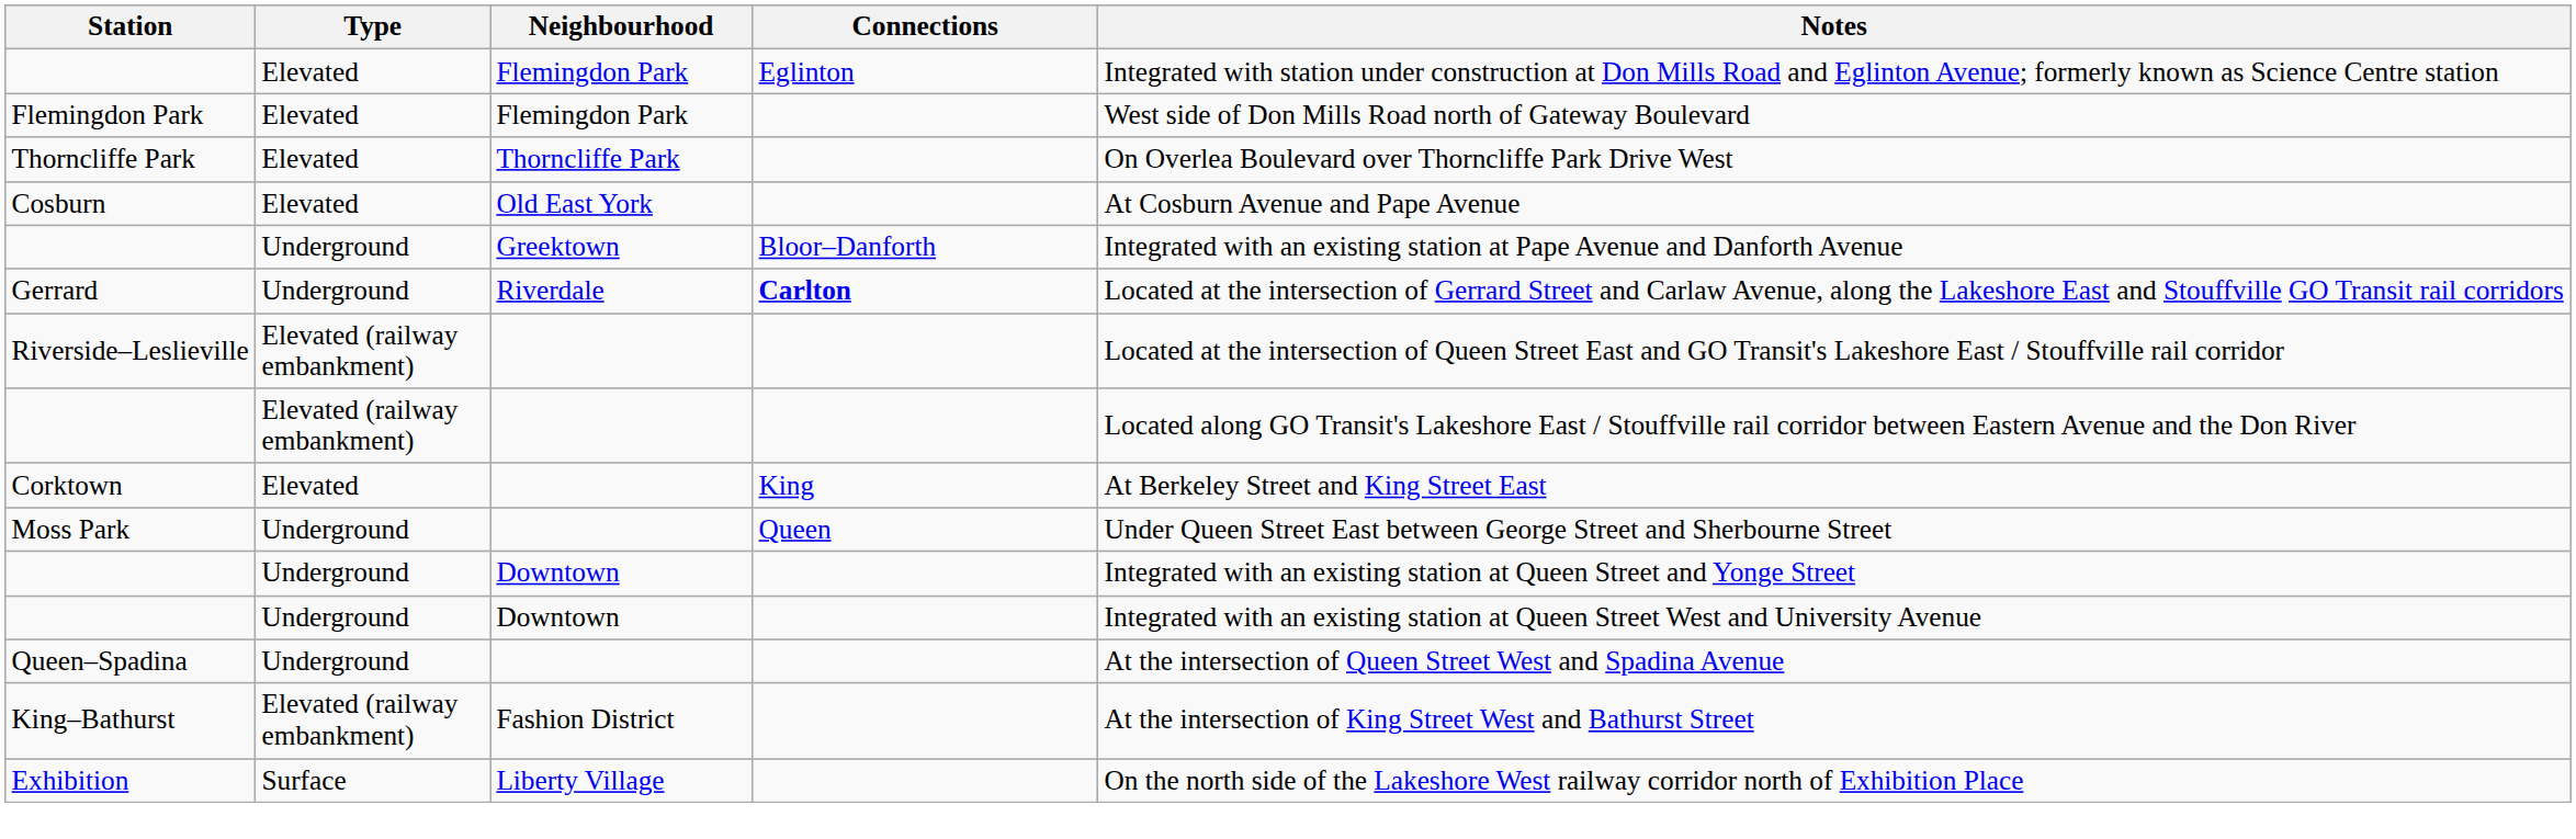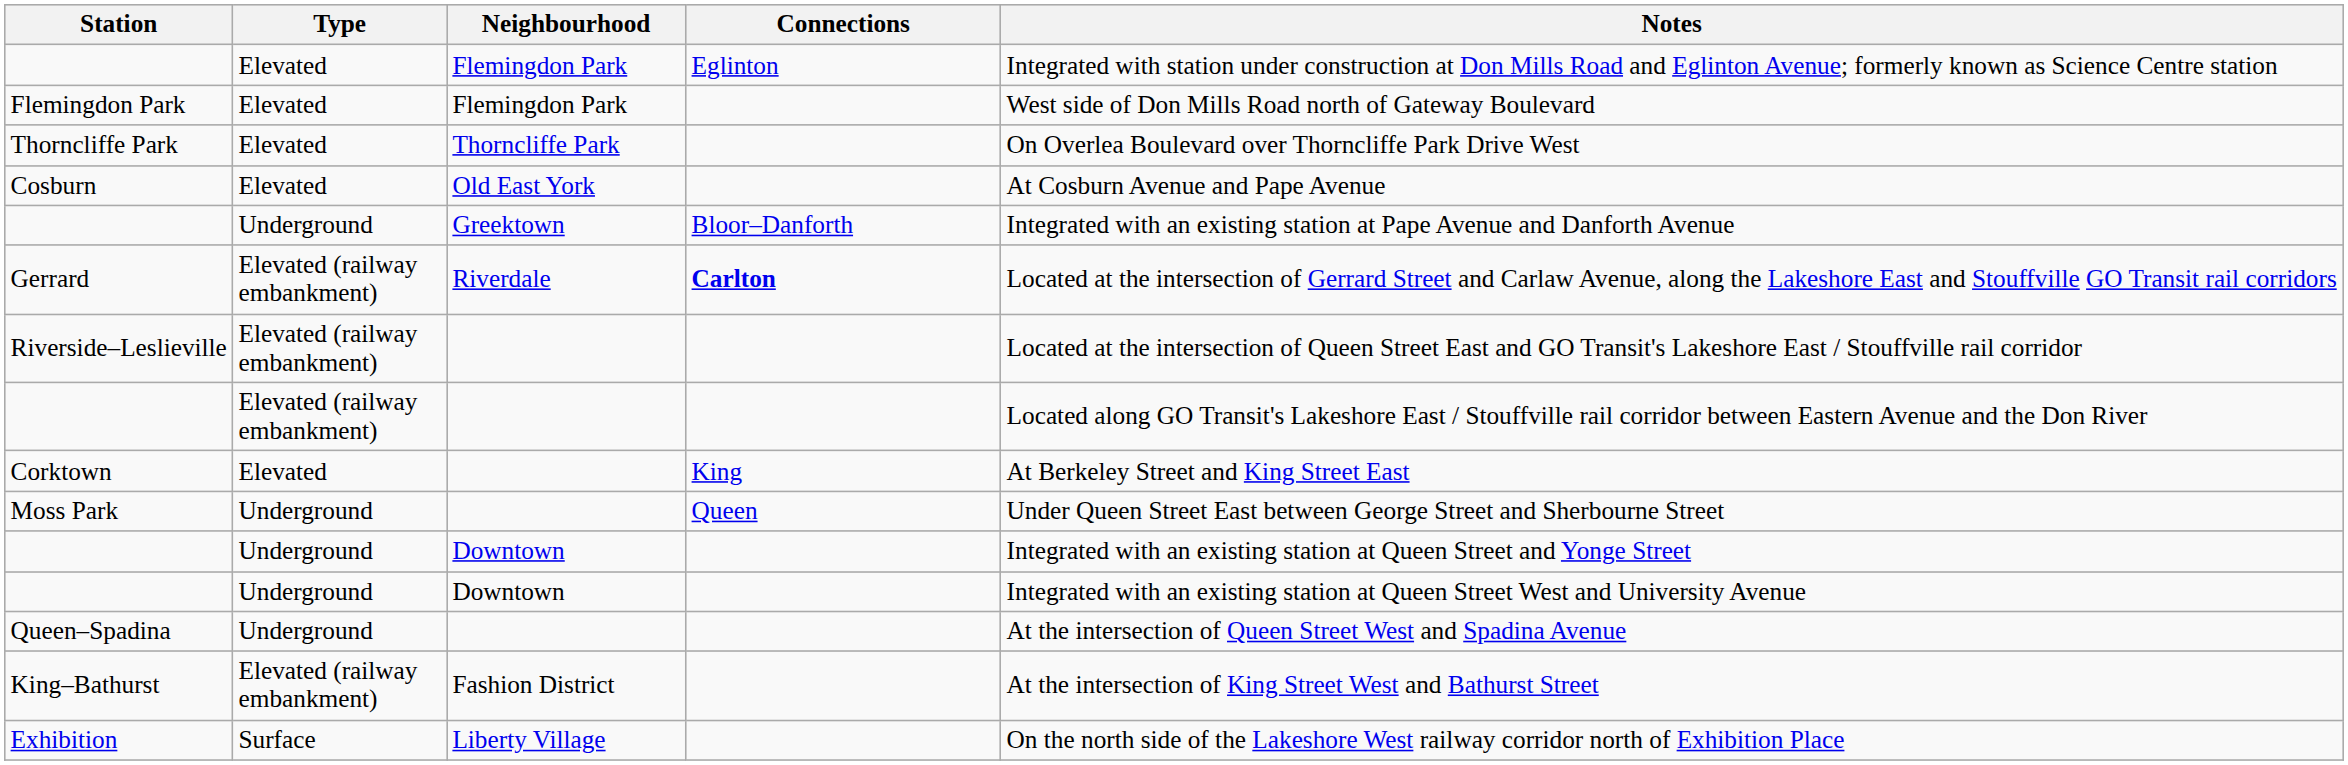 <table class="wikitable sortable">
 <tr>
 <th>Station</th>
 <th style="width:8em">Type</th>
 <th style="width:9em">Neighbourhood</th>
 <th style="width:12em">Connections</th>
 <th>Notes</th>
 </tr>
 <tr>
 <td></td>
 <td>Elevated</td>
 <td><a href='#'>Flemingdon Park</a></td>
 <td> <a href='#'>Eglinton</a></td>
 <td>Integrated with station under construction at <a href='#'>Don Mills Road</a> and <a href='#'>Eglinton Avenue</a>; formerly known as Science Centre station</td>
 </tr>
 <tr>
 <td>Flemingdon Park</td>
 <td>Elevated</td>
 <td>Flemingdon Park</td>
 <td></td>
 <td>West side of Don Mills Road north of Gateway Boulevard</td>
 </tr>
 <tr>
 <td>Thorncliffe Park</td>
 <td>Elevated</td>
 <td><a href='#'>Thorncliffe Park</a></td>
 <td></td>
 <td>On Overlea Boulevard over Thorncliffe Park Drive West</td>
 </tr>
 <tr>
 <td>Cosburn</td>
 <td>Elevated</td>
 <td><a href='#'>Old East York</a></td>
 <td></td>
 <td>At Cosburn Avenue and Pape Avenue</td>
 </tr>
 <tr>
 <td></td>
 <td>Underground</td>
 <td><a href='#'>Greektown</a></td>
 <td> <a href='#'>Bloor–Danforth</a></td>
 <td>Integrated with an existing station at Pape Avenue and Danforth Avenue</td>
 </tr>
 <tr>
 <td>Gerrard</td>
-<td>Underground</td>
+<td>Elevated (railway embankment)</td>
 <td><a href='#'>Riverdale</a></td>
 <td><strong> <a href='#'>Carlton</a></strong></td>
 <td>Located at the intersection of <a href='#'>Gerrard Street</a> and Carlaw Avenue, along the <a href='#'>Lakeshore East</a> and <a href='#'>Stouffville</a> <a href='#'>GO Transit rail corridors</a></td>
 </tr>
 <tr>
 <td>Riverside–Leslieville</td>
 <td>Elevated (railway embankment)</td>
 <td></td>
 <td></td>
 <td>Located at the intersection of Queen Street East and GO Transit's Lakeshore East / Stouffville rail corridor</td>
 </tr>
 <tr>
 <td></td>
 <td>Elevated (railway embankment)</td>
 <td></td>
 <td></td>
 <td>Located along GO Transit's Lakeshore East / Stouffville rail corridor between Eastern Avenue and the Don River</td>
 </tr>
 <tr>
 <td>Corktown</td>
 <td>Elevated</td>
 <td></td>
 <td> <a href='#'>King</a></td>
 <td>At Berkeley Street and <a href='#'>King Street East</a></td>
 </tr>
 <tr>
 <td>Moss Park</td>
 <td>Underground</td>
 <td></td>
 <td> <a href='#'>Queen</a></td>
 <td>Under Queen Street East between George Street and Sherbourne Street</td>
 </tr>
 <tr>
 <td></td>
 <td>Underground</td>
 <td><a href='#'>Downtown</a></td>
 <td></td>
 <td>Integrated with an existing station at Queen Street and <a href='#'>Yonge Street</a></td>
 </tr>
 <tr>
 <td></td>
 <td>Underground</td>
 <td>Downtown</td>
 <td></td>
 <td>Integrated with an existing station at Queen Street West and University Avenue</td>
 </tr>
 <tr>
 <td>Queen–Spadina</td>
 <td>Underground</td>
 <td></td>
 <td></td>
 <td>At the intersection of <a href='#'>Queen Street West</a> and <a href='#'>Spadina Avenue</a></td>
 </tr>
 <tr>
 <td>King–Bathurst</td>
 <td>Elevated (railway embankment)</td>
 <td>Fashion District</td>
 <td></td>
 <td>At the intersection of <a href='#'>King Street West</a> and <a href='#'>Bathurst Street</a></td>
 </tr>
 <tr>
 <td><a href='#'>Exhibition</a></td>
 <td>Surface</td>
 <td><a href='#'>Liberty Village</a></td>
 <td></td>
 <td>On the north side of the <a href='#'>Lakeshore West</a> railway corridor north of <a href='#'>Exhibition Place</a></td>
 </tr>
 </table>
